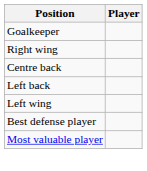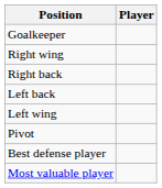 <table class="wikitable">
 <tr>
 <th>Position</th>
 <th>Player</th>
 </tr>
 <tr>
 <td>Goalkeeper</td>
 <td></td>
 </tr>
 <tr>
 <td>Right wing</td>
 <td></td>
 </tr>
 <tr>
-<td>Centre back</td>
+<td>Right back</td>
 <td></td>
 </tr>
 <tr>
 <td>Left back</td>
 <td></td>
 </tr>
 <tr>
 <td>Left wing</td>
 <td></td>
 </tr>
 <tr>
+<td>Pivot</td>
+<td></td>
+</tr>
+<tr>
 <td>Best defense player</td>
 <td></td>
 </tr>
 <tr>
 <td><a href='#'>Most valuable player</a></td>
 <td></td>
 </tr>
 </table>
